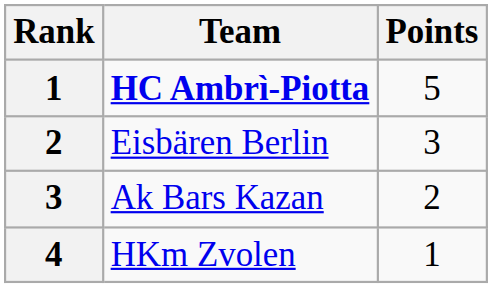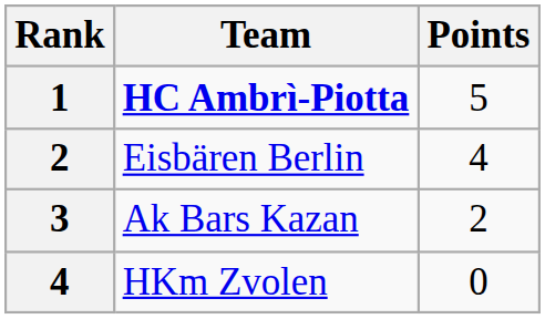 <table class="wikitable" style="text-align: center;">
 <tr>
 <th>Rank</th>
 <th>Team</th>
 <th>Points</th>
 </tr>
 <tr>
 <th>1</th>
 <td style="text-align: left;"> <strong><a href='#'>HC Ambrì-Piotta</a></strong></td>
 <td>5</td>
 </tr>
 <tr>
 <th>2</th>
 <td style="text-align: left;"> <a href='#'>Eisbären Berlin</a></td>
-<td>3</td>
+<td>4</td>
 </tr>
 <tr>
 <th>3</th>
 <td style="text-align: left;"> <a href='#'>Ak Bars Kazan</a></td>
 <td>2</td>
 </tr>
 <tr>
 <th>4</th>
 <td style="text-align: left;"> <a href='#'>HKm Zvolen</a></td>
-<td>1</td>
+<td>0</td>
 </tr>
 </table>
